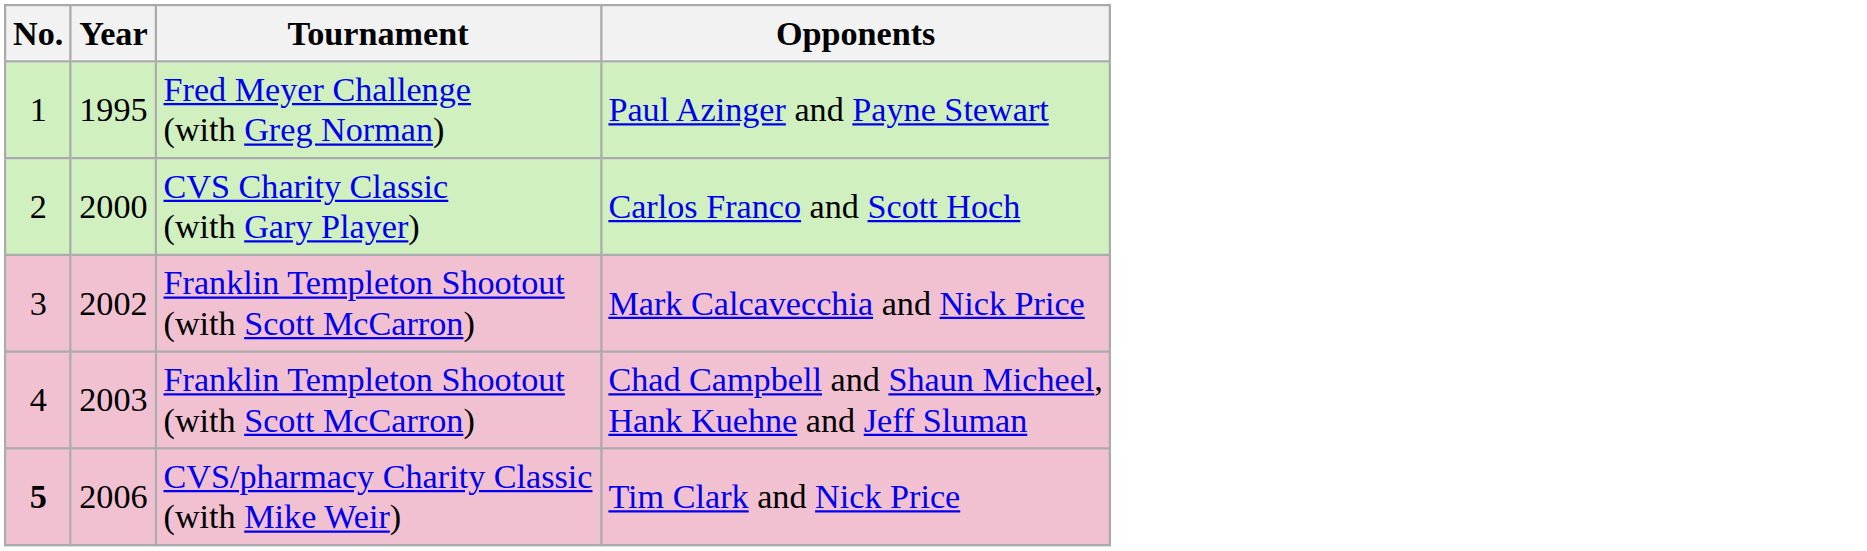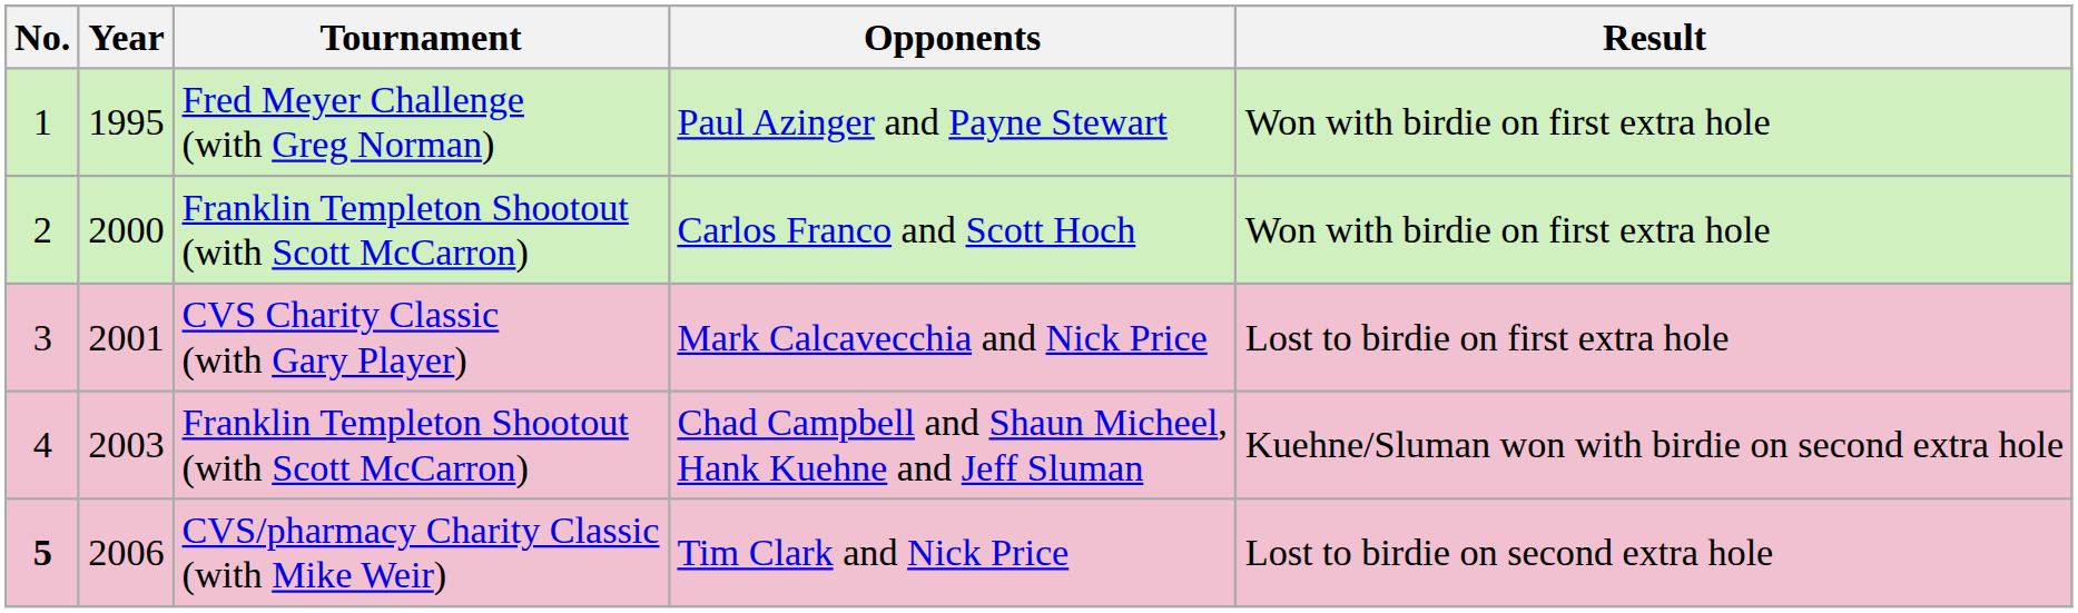 <table class="wikitable" style="font-size:95%;">
 <tr>
 <th>No.</th>
 <th>Year</th>
 <th>Tournament</th>
 <th>Opponents</th>
+<th>Result</th>
 </tr>
 <tr style="background:#D0F0C0;">
 <td align=center>1</td>
 <td>1995</td>
 <td><a href='#'>Fred Meyer Challenge</a><br>(with  <a href='#'>Greg Norman</a>)</td>
 <td> <a href='#'>Paul Azinger</a> and  <a href='#'>Payne Stewart</a></td>
+<td>Won with birdie on first extra hole</td>
 </tr>
 <tr style="background:#D0F0C0;">
 <td align=center>2</td>
 <td>2000</td>
-<td><a href='#'>CVS Charity Classic</a><br>(with  <a href='#'>Gary Player</a>)</td>
+<td><a href='#'>Franklin Templeton Shootout</a><br>(with  <a href='#'>Scott McCarron</a>)</td>
 <td> <a href='#'>Carlos Franco</a> and  <a href='#'>Scott Hoch</a></td>
+<td>Won with birdie on first extra hole</td>
 </tr>
 <tr style="background:#F2C1D1;">
 <td align=center>3</td>
-<td>2002</td>
-<td><a href='#'>Franklin Templeton Shootout</a><br>(with  <a href='#'>Scott McCarron</a>)</td>
+<td>2001</td>
+<td><a href='#'>CVS Charity Classic</a><br>(with  <a href='#'>Gary Player</a>)</td>
 <td> <a href='#'>Mark Calcavecchia</a> and  <a href='#'>Nick Price</a></td>
+<td>Lost to birdie on first extra hole</td>
 </tr>
 <tr style="background:#F2C1D1;">
 <td align=center>4</td>
 <td>2003</td>
 <td><a href='#'>Franklin Templeton Shootout</a><br>(with  <a href='#'>Scott McCarron</a>)</td>
 <td> <a href='#'>Chad Campbell</a> and  <a href='#'>Shaun Micheel</a>,<br> <a href='#'>Hank Kuehne</a> and  <a href='#'>Jeff Sluman</a></td>
+<td>Kuehne/Sluman won with birdie on second extra hole</td>
 </tr>
 <tr style="background:#F2C1D1;">
 <td align=center><strong>5</strong></td>
 <td>2006</td>
 <td><a href='#'>CVS/pharmacy Charity Classic</a><br>(with  <a href='#'>Mike Weir</a>)</td>
 <td> <a href='#'>Tim Clark</a> and  <a href='#'>Nick Price</a></td>
+<td>Lost to birdie on second extra hole</td>
 </tr>
 </table>
